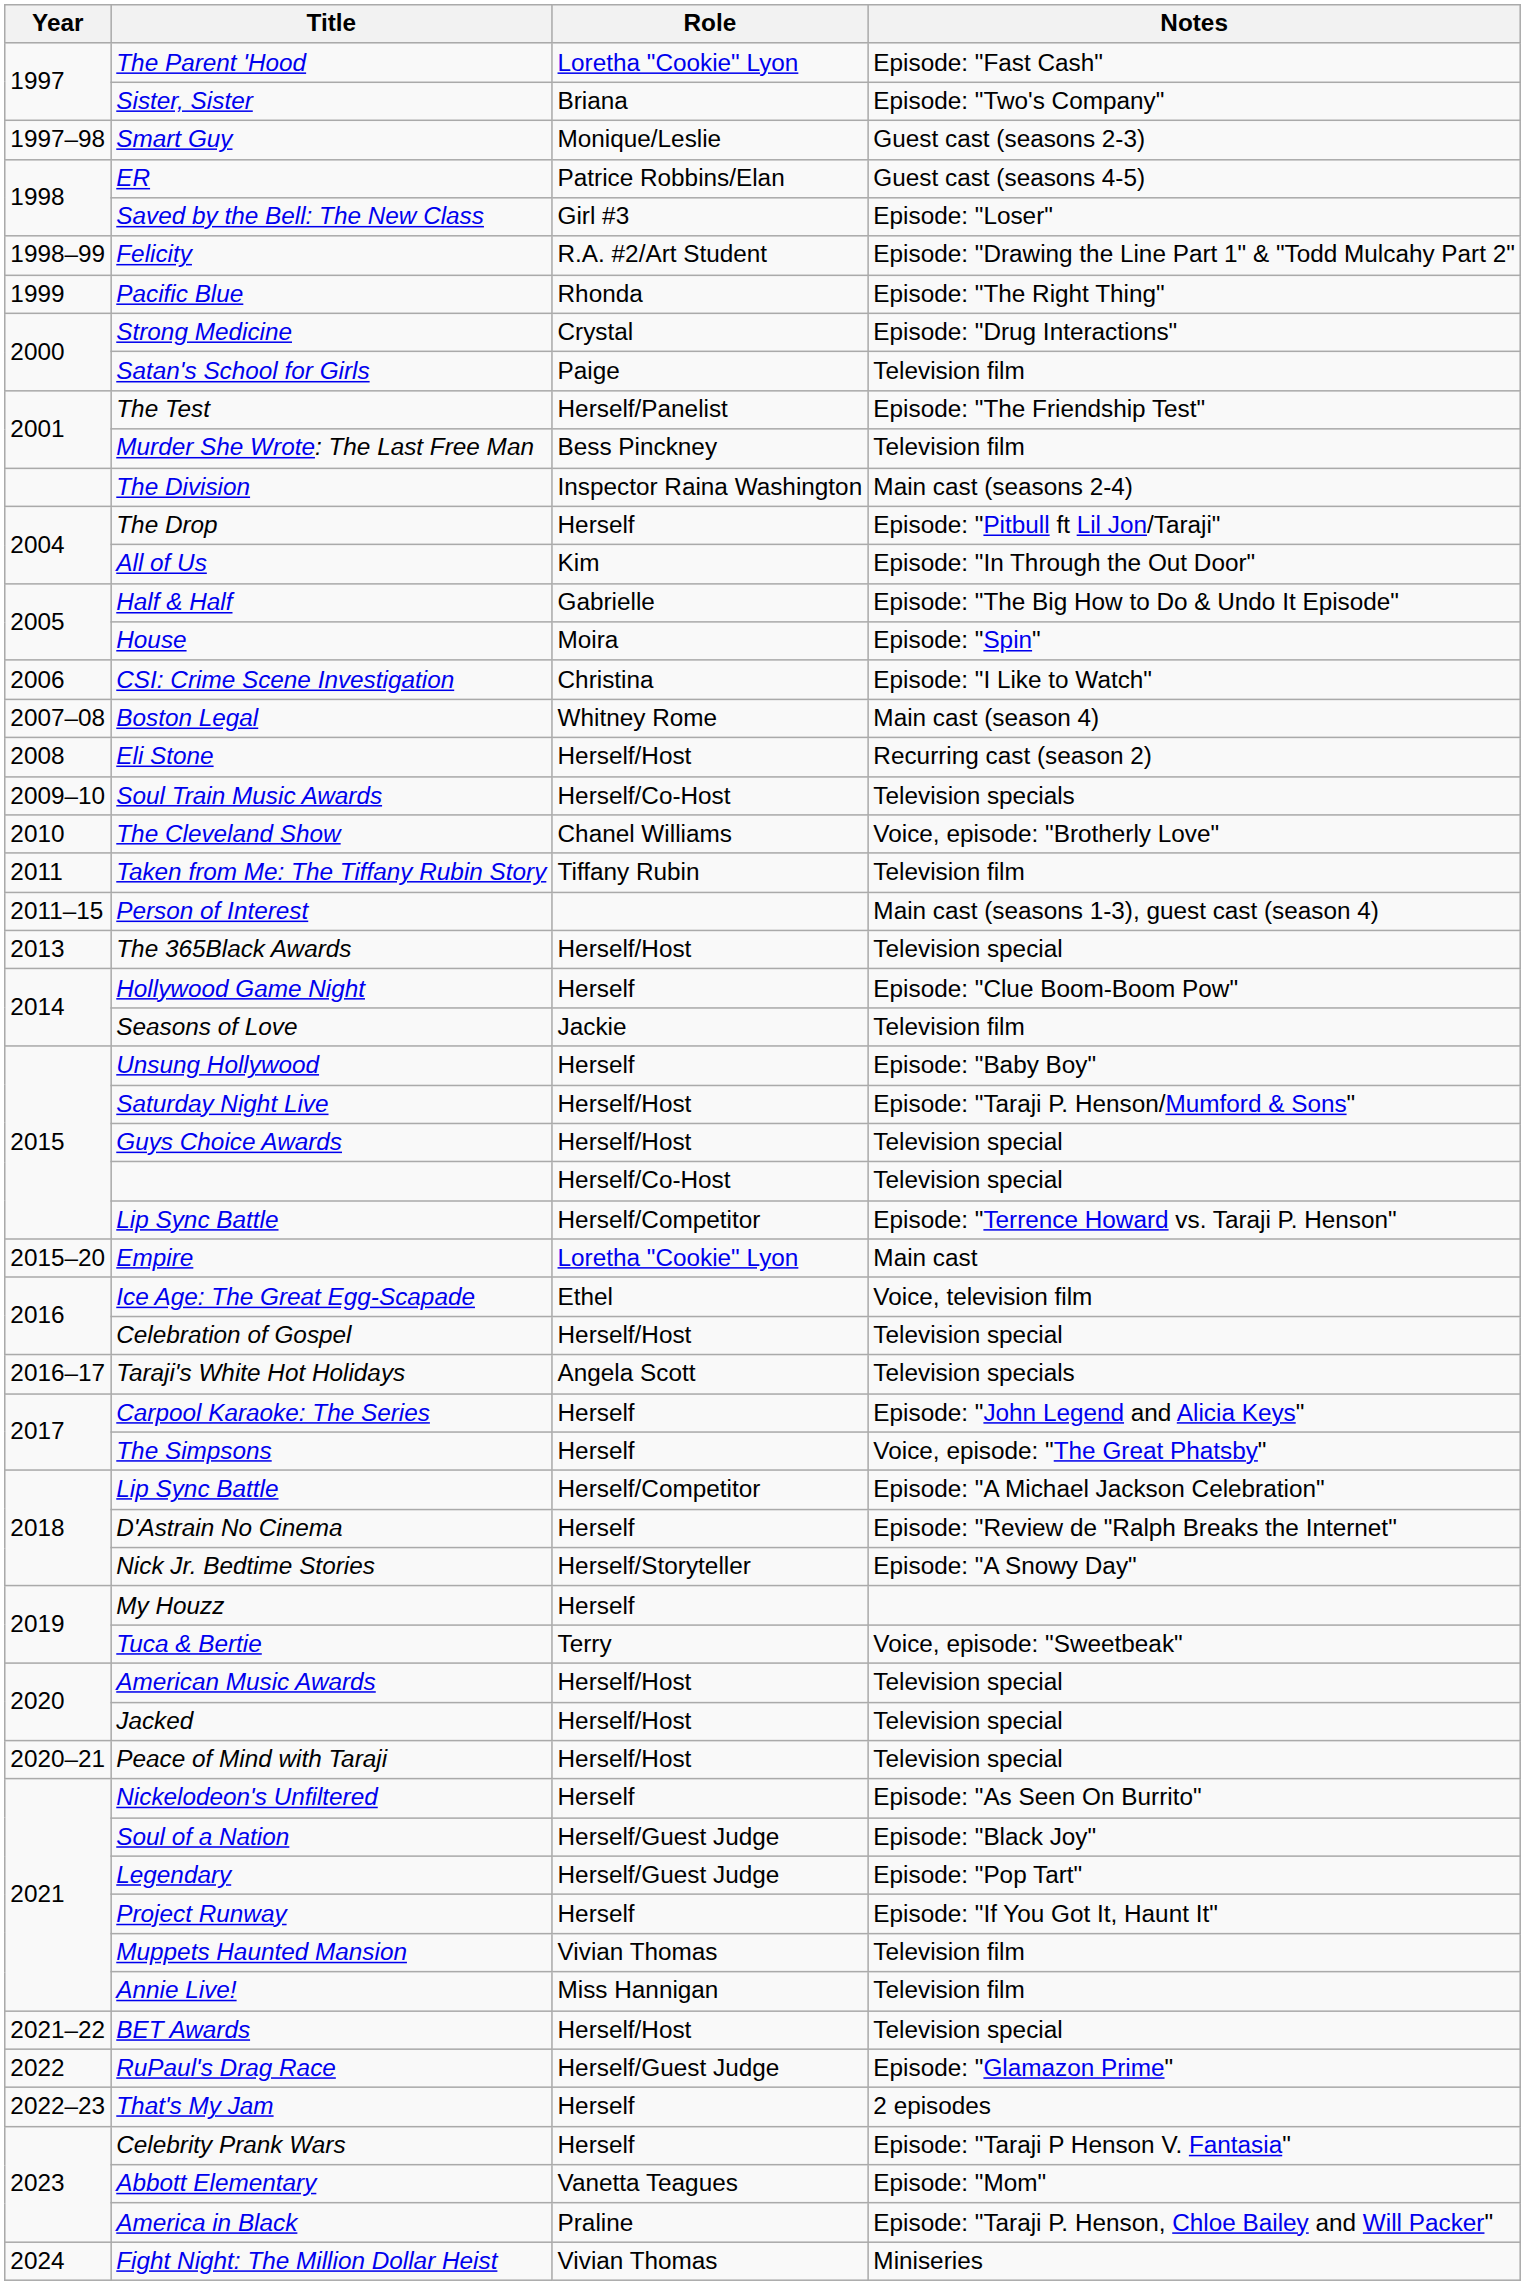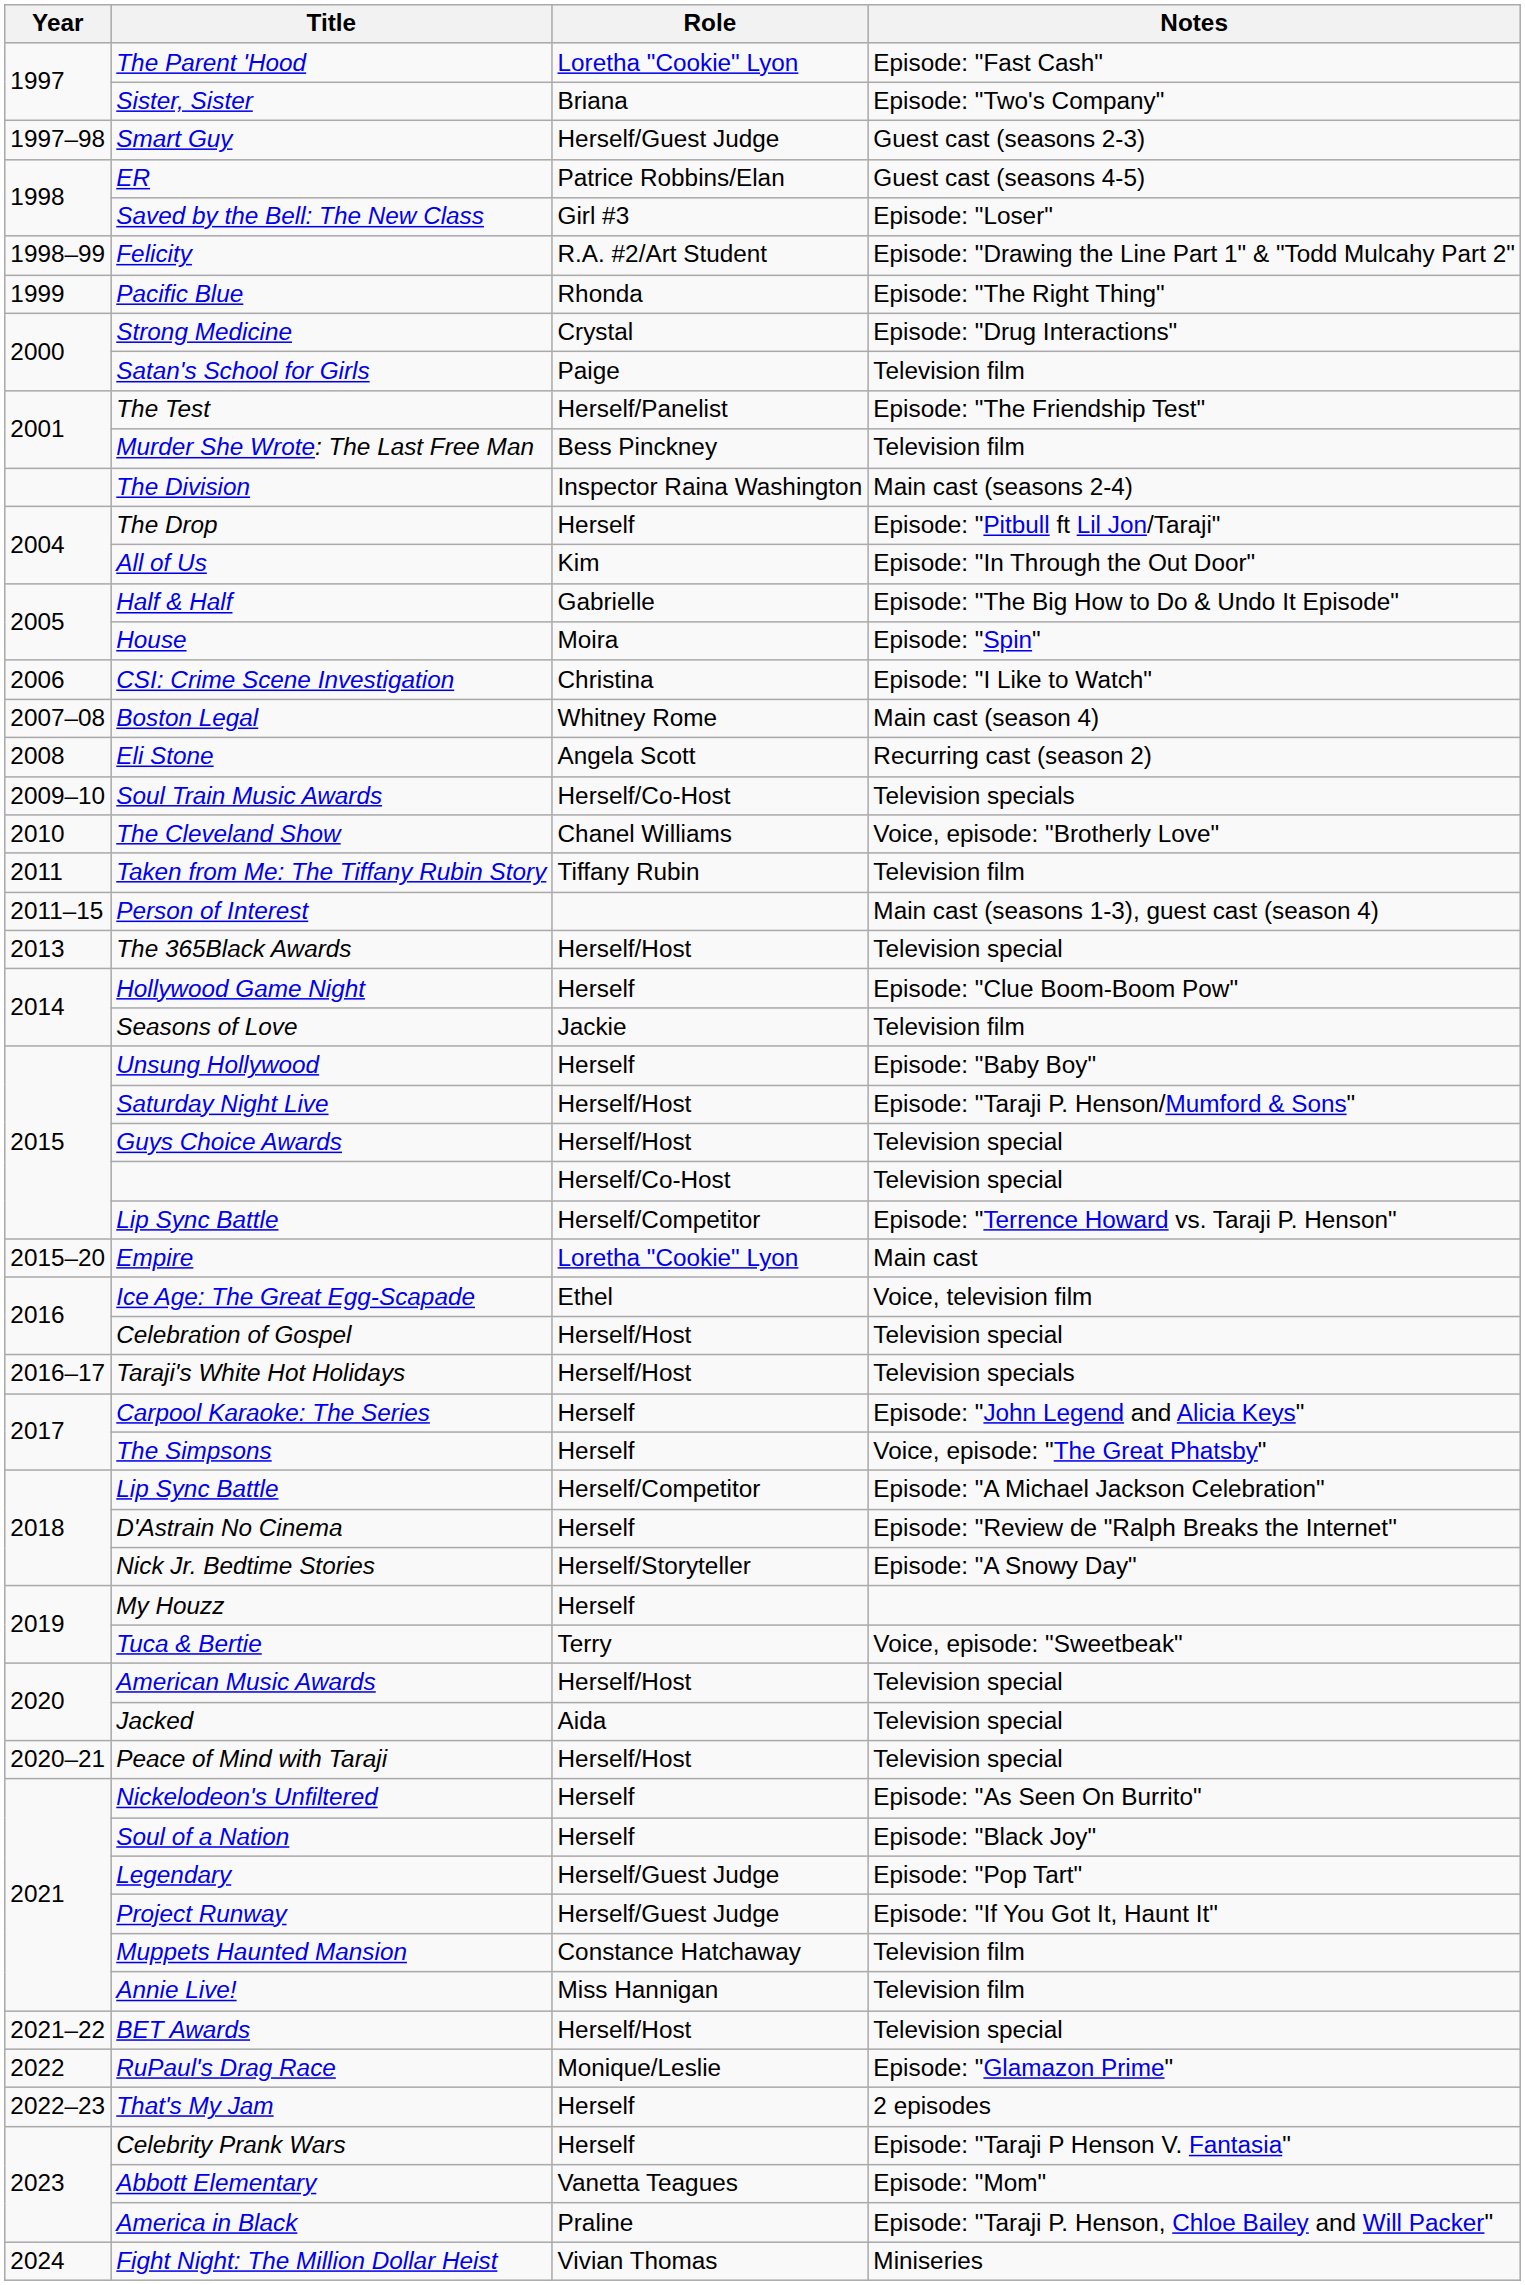 <table class="wikitable plainrowheaders sortable">
 <tr>
 <th>Year</th>
 <th>Title</th>
 <th>Role</th>
 <th>Notes</th>
 </tr>
 <tr>
 <td rowspan=2>1997</td>
 <td><em><a href='#'>The Parent 'Hood</a></em></td>
 <td><a href='#'>Loretha "Cookie" Lyon</a></td>
 <td>Episode: "Fast Cash"</td>
 </tr>
 <tr>
 <td><em><a href='#'>Sister, Sister</a></em></td>
 <td>Briana</td>
 <td>Episode: "Two's Company"</td>
 </tr>
 <tr>
 <td>1997–98</td>
 <td><em><a href='#'>Smart Guy</a></em></td>
-<td>Monique/Leslie</td>
+<td>Herself/Guest Judge</td>
 <td>Guest cast (seasons 2-3)</td>
 </tr>
 <tr>
 <td rowspan=2>1998</td>
 <td><em><a href='#'>ER</a></em></td>
 <td>Patrice Robbins/Elan</td>
 <td>Guest cast (seasons 4-5)</td>
 </tr>
 <tr>
 <td><em><a href='#'>Saved by the Bell: The New Class</a></em></td>
 <td>Girl #3</td>
 <td>Episode: "Loser"</td>
 </tr>
 <tr>
 <td>1998–99</td>
 <td><em><a href='#'>Felicity</a></em></td>
 <td>R.A. #2/Art Student</td>
 <td>Episode: "Drawing the Line Part 1" & "Todd Mulcahy Part 2"</td>
 </tr>
 <tr>
 <td>1999</td>
 <td><em><a href='#'>Pacific Blue</a></em></td>
 <td>Rhonda</td>
 <td>Episode: "The Right Thing"</td>
 </tr>
 <tr>
 <td rowspan=2>2000</td>
 <td><em><a href='#'>Strong Medicine</a></em></td>
 <td>Crystal</td>
 <td>Episode: "Drug Interactions"</td>
 </tr>
 <tr>
 <td><em><a href='#'>Satan's School for Girls</a></em></td>
 <td>Paige</td>
 <td>Television film</td>
 </tr>
 <tr>
 <td rowspan=2>2001</td>
 <td><em>The Test</em></td>
 <td>Herself/Panelist</td>
 <td>Episode: "The Friendship Test"</td>
 </tr>
 <tr>
 <td><em><a href='#'>Murder She Wrote</a>: The Last Free Man</em></td>
 <td>Bess Pinckney</td>
 <td>Television film</td>
 </tr>
 <tr>
 <td></td>
 <td><em><a href='#'>The Division</a></em></td>
 <td>Inspector Raina Washington</td>
 <td>Main cast (seasons 2-4)</td>
 </tr>
 <tr>
 <td rowspan=2>2004</td>
 <td><em>The Drop</em></td>
 <td>Herself</td>
 <td>Episode: "<a href='#'>Pitbull</a> ft <a href='#'>Lil Jon</a>/Taraji"</td>
 </tr>
 <tr>
 <td><em><a href='#'>All of Us</a></em></td>
 <td>Kim</td>
 <td>Episode: "In Through the Out Door"</td>
 </tr>
 <tr>
 <td rowspan=2>2005</td>
 <td><em><a href='#'>Half & Half</a></em></td>
 <td>Gabrielle</td>
 <td>Episode: "The Big How to Do & Undo It Episode"</td>
 </tr>
 <tr>
 <td><em><a href='#'>House</a></em></td>
 <td>Moira</td>
 <td>Episode: "<a href='#'>Spin</a>"</td>
 </tr>
 <tr>
 <td>2006</td>
 <td><em><a href='#'>CSI: Crime Scene Investigation</a></em></td>
 <td>Christina</td>
 <td>Episode: "I Like to Watch"</td>
 </tr>
 <tr>
 <td>2007–08</td>
 <td><em><a href='#'>Boston Legal</a></em></td>
 <td>Whitney Rome</td>
 <td>Main cast (season 4)</td>
 </tr>
 <tr>
 <td>2008</td>
 <td><em><a href='#'>Eli Stone</a></em></td>
-<td>Herself/Host</td>
+<td>Angela Scott</td>
 <td>Recurring cast (season 2)</td>
 </tr>
 <tr>
 <td>2009–10</td>
 <td><em><a href='#'>Soul Train Music Awards</a></em></td>
 <td>Herself/Co-Host</td>
 <td>Television specials</td>
 </tr>
 <tr>
 <td>2010</td>
 <td><em><a href='#'>The Cleveland Show</a></em></td>
 <td>Chanel Williams</td>
 <td>Voice, episode: "Brotherly Love"</td>
 </tr>
 <tr>
 <td>2011</td>
 <td><em><a href='#'>Taken from Me: The Tiffany Rubin Story</a></em></td>
 <td>Tiffany Rubin</td>
 <td>Television film</td>
 </tr>
 <tr>
 <td>2011–15</td>
 <td><em><a href='#'>Person of Interest</a></em></td>
 <td></td>
 <td>Main cast (seasons 1-3), guest cast (season 4)</td>
 </tr>
 <tr>
 <td>2013</td>
 <td><em>The 365Black Awards</em></td>
 <td>Herself/Host</td>
 <td>Television special</td>
 </tr>
 <tr>
 <td rowspan=2>2014</td>
 <td><em><a href='#'>Hollywood Game Night</a></em></td>
 <td>Herself</td>
 <td>Episode: "Clue Boom-Boom Pow"</td>
 </tr>
 <tr>
 <td><em>Seasons of Love</em></td>
 <td>Jackie</td>
 <td>Television film</td>
 </tr>
 <tr>
 <td rowspan=5>2015</td>
 <td><em><a href='#'>Unsung Hollywood</a></em></td>
 <td>Herself</td>
 <td>Episode: "Baby Boy"</td>
 </tr>
 <tr>
 <td><em><a href='#'>Saturday Night Live</a></em></td>
 <td>Herself/Host</td>
 <td>Episode: "Taraji P. Henson/<a href='#'>Mumford & Sons</a>"</td>
 </tr>
 <tr>
 <td><em><a href='#'>Guys Choice Awards</a></em></td>
 <td>Herself/Host</td>
 <td>Television special</td>
 </tr>
 <tr>
 <td></td>
 <td>Herself/Co-Host</td>
 <td>Television special</td>
 </tr>
 <tr>
 <td><em><a href='#'>Lip Sync Battle</a></em></td>
 <td>Herself/Competitor</td>
 <td>Episode: "<a href='#'>Terrence Howard</a> vs. Taraji P. Henson"</td>
 </tr>
 <tr>
 <td>2015–20</td>
 <td><em><a href='#'>Empire</a></em></td>
 <td><a href='#'>Loretha "Cookie" Lyon</a></td>
 <td>Main cast</td>
 </tr>
 <tr>
 <td rowspan="2">2016</td>
 <td><em><a href='#'>Ice Age: The Great Egg-Scapade</a></em></td>
 <td>Ethel</td>
 <td>Voice, television film</td>
 </tr>
 <tr>
 <td><em>Celebration of Gospel</em></td>
 <td>Herself/Host</td>
 <td>Television special</td>
 </tr>
 <tr>
 <td>2016–17</td>
 <td><em>Taraji's White Hot Holidays</em></td>
-<td>Angela Scott</td>
+<td>Herself/Host</td>
 <td>Television specials</td>
 </tr>
 <tr>
 <td rowspan=2>2017</td>
 <td><em><a href='#'>Carpool Karaoke: The Series</a></em></td>
 <td>Herself</td>
 <td>Episode: "<a href='#'>John Legend</a> and <a href='#'>Alicia Keys</a>"</td>
 </tr>
 <tr>
 <td><em><a href='#'>The Simpsons</a></em></td>
 <td>Herself</td>
 <td>Voice, episode: "<a href='#'>The Great Phatsby</a>"</td>
 </tr>
 <tr>
 <td rowspan=3>2018</td>
 <td><em><a href='#'>Lip Sync Battle</a></em></td>
 <td>Herself/Competitor</td>
 <td>Episode: "A Michael Jackson Celebration"</td>
 </tr>
 <tr>
 <td><em>D'Astrain No Cinema</em></td>
 <td>Herself</td>
 <td>Episode: "Review de "Ralph Breaks the Internet"</td>
 </tr>
 <tr>
 <td><em>Nick Jr. Bedtime Stories</em></td>
 <td>Herself/Storyteller</td>
 <td>Episode: "A Snowy Day"</td>
 </tr>
 <tr>
 <td rowspan=2>2019</td>
 <td><em>My Houzz</em></td>
 <td>Herself</td>
 <td></td>
 </tr>
 <tr>
 <td><em><a href='#'>Tuca & Bertie</a></em></td>
 <td>Terry</td>
 <td>Voice, episode: "Sweetbeak"</td>
 </tr>
 <tr>
 <td rowspan=2>2020</td>
 <td><em><a href='#'>American Music Awards</a></em></td>
 <td>Herself/Host</td>
 <td>Television special</td>
 </tr>
 <tr>
 <td><em>Jacked</em></td>
-<td>Herself/Host</td>
+<td>Aida</td>
 <td>Television special</td>
 </tr>
 <tr>
 <td>2020–21</td>
 <td><em>Peace of Mind with Taraji</em></td>
 <td>Herself/Host</td>
 <td>Television special</td>
 </tr>
 <tr>
 <td rowspan=6>2021</td>
 <td><em><a href='#'>Nickelodeon's Unfiltered</a></em></td>
 <td>Herself</td>
 <td>Episode: "As Seen On Burrito"</td>
 </tr>
 <tr>
 <td><em><a href='#'>Soul of a Nation</a></em></td>
-<td>Herself/Guest Judge</td>
+<td>Herself</td>
 <td>Episode: "Black Joy"</td>
 </tr>
 <tr>
 <td><em><a href='#'>Legendary</a></em></td>
 <td>Herself/Guest Judge</td>
 <td>Episode: "Pop Tart"</td>
 </tr>
 <tr>
 <td><em><a href='#'>Project Runway</a></em></td>
-<td>Herself</td>
+<td>Herself/Guest Judge</td>
 <td>Episode: "If You Got It, Haunt It"</td>
 </tr>
 <tr>
 <td><em><a href='#'>Muppets Haunted Mansion</a></em></td>
-<td>Vivian Thomas</td>
+<td>Constance Hatchaway</td>
 <td>Television film</td>
 </tr>
 <tr>
 <td><em><a href='#'>Annie Live!</a></em></td>
 <td>Miss Hannigan</td>
 <td>Television film</td>
 </tr>
 <tr>
 <td>2021–22</td>
 <td><em><a href='#'>BET Awards</a></em></td>
 <td>Herself/Host</td>
 <td>Television special</td>
 </tr>
 <tr>
 <td>2022</td>
 <td><em><a href='#'>RuPaul's Drag Race</a></em></td>
-<td>Herself/Guest Judge</td>
+<td>Monique/Leslie</td>
 <td>Episode: "<a href='#'>Glamazon Prime</a>"</td>
 </tr>
 <tr>
 <td>2022–23</td>
 <td><em><a href='#'>That's My Jam</a></em></td>
 <td>Herself</td>
 <td>2 episodes</td>
 </tr>
 <tr>
 <td rowspan=3>2023</td>
 <td><em>Celebrity Prank Wars</em></td>
 <td>Herself</td>
 <td>Episode: "Taraji P Henson V. <a href='#'>Fantasia</a>"</td>
 </tr>
 <tr>
 <td><em><a href='#'>Abbott Elementary</a></em></td>
 <td>Vanetta Teagues</td>
 <td>Episode: "Mom"</td>
 </tr>
 <tr>
 <td><em><a href='#'>America in Black</a></em></td>
 <td>Praline</td>
 <td>Episode: "Taraji P. Henson, <a href='#'>Chloe Bailey</a> and <a href='#'>Will Packer</a>"</td>
 </tr>
 <tr>
 <td>2024</td>
 <td><em><a href='#'>Fight Night: The Million Dollar Heist</a></em></td>
 <td>Vivian Thomas</td>
 <td>Miniseries</td>
 </tr>
 </table>
